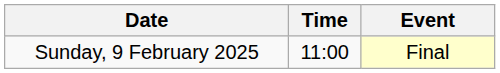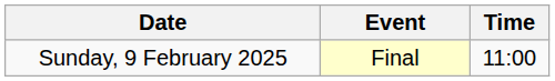 <table class = "wikitable" style="text-align:center;">
 <tr>
 <th width=220>Date</th>
+<th width=100>Event</th>
 <th width=50>Time</th>
-<th width=100>Event</th>
 </tr>
 <tr>
 <td>Sunday, 9 February 2025</td>
+<td bgcolor=ffffcc>Final</td>
 <td>11:00</td>
-<td bgcolor=ffffcc>Final</td>
 </tr>
 </table>
